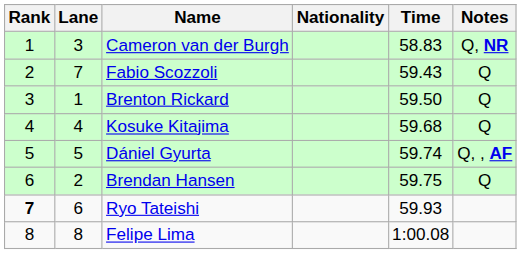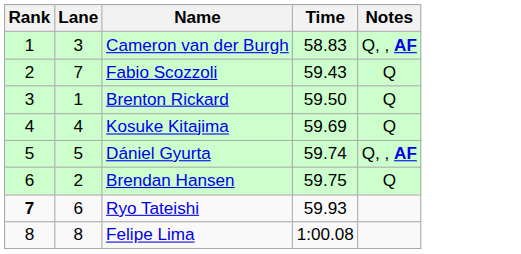 <table class="wikitable sortable" style="text-align:center">
 <tr>
 <th>Rank</th>
 <th>Lane</th>
 <th>Name</th>
-<th>Nationality</th>
 <th>Time</th>
 <th>Notes</th>
 </tr>
 <tr bgcolor=ccffcc>
 <td>1</td>
 <td>3</td>
 <td align=left><a href='#'>Cameron van der Burgh</a></td>
-<td align=left></td>
 <td>58.83</td>
-<td>Q, <strong><a href='#'>NR</a></strong></td>
+<td>Q, ,  <strong><a href='#'>AF</a></strong></td>
 </tr>
 <tr bgcolor=ccffcc>
 <td>2</td>
 <td>7</td>
 <td align=left><a href='#'>Fabio Scozzoli</a></td>
-<td align=left></td>
 <td>59.43</td>
 <td>Q</td>
 </tr>
 <tr bgcolor=ccffcc>
 <td>3</td>
 <td>1</td>
 <td align=left><a href='#'>Brenton Rickard</a></td>
-<td align=left></td>
 <td>59.50</td>
 <td>Q</td>
 </tr>
 <tr bgcolor=ccffcc>
 <td>4</td>
 <td>4</td>
 <td align=left><a href='#'>Kosuke Kitajima</a></td>
-<td align=left></td>
-<td>59.68</td>
+<td>59.69</td>
 <td>Q</td>
 </tr>
 <tr bgcolor=ccffcc>
 <td>5</td>
 <td>5</td>
 <td align=left><a href='#'>Dániel Gyurta</a></td>
-<td align=left></td>
 <td>59.74</td>
 <td>Q, ,  <strong><a href='#'>AF</a></strong></td>
 </tr>
 <tr bgcolor=ccffcc>
 <td>6</td>
 <td>2</td>
 <td align=left><a href='#'>Brendan Hansen</a></td>
-<td align=left></td>
 <td>59.75</td>
 <td>Q</td>
 </tr>
 <tr>
 <td><strong>7</strong></td>
 <td>6</td>
 <td align=left><a href='#'>Ryo Tateishi</a></td>
-<td align=left></td>
 <td>59.93</td>
 <td></td>
 </tr>
 <tr>
 <td>8</td>
 <td>8</td>
 <td align=left><a href='#'>Felipe Lima</a></td>
-<td align=left></td>
 <td>1:00.08</td>
 <td></td>
 </tr>
 </table>
